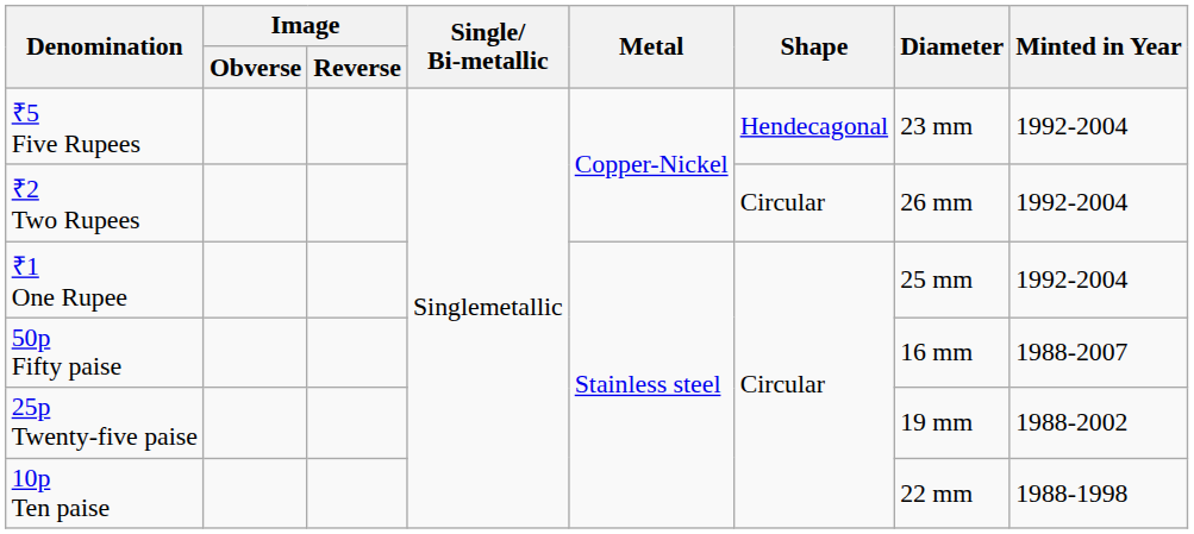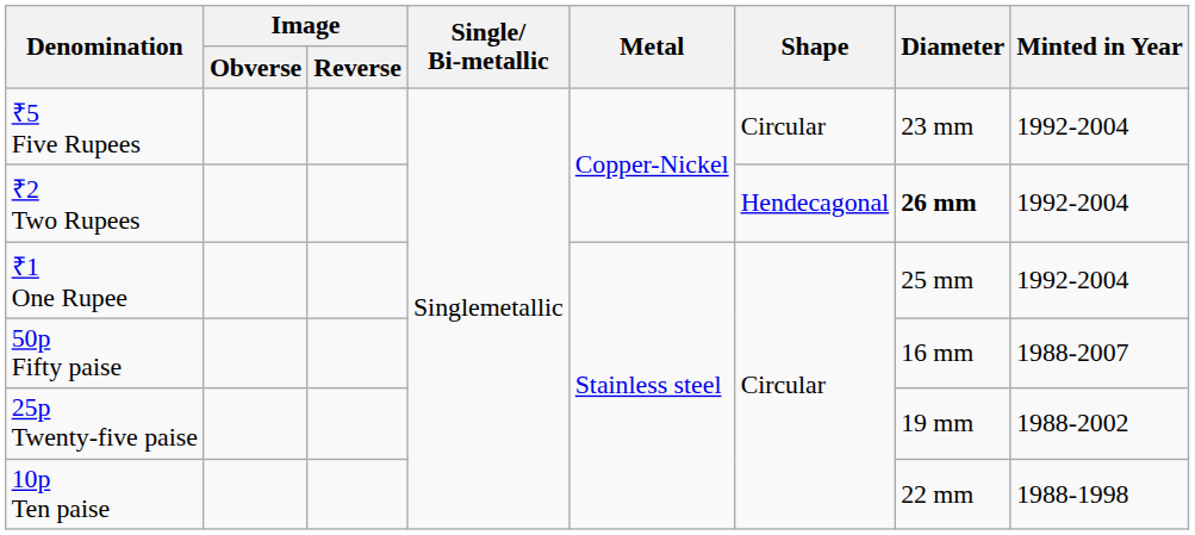 <table class="wikitable">
 <tr>
 <th rowspan="2">Denomination</th>
 <th colspan="2">Image</th>
 <th rowspan="2">Single/<br>Bi-metallic</th>
 <th rowspan="2">Metal</th>
 <th rowspan="2">Shape</th>
 <th rowspan="2">Diameter</th>
 <th rowspan="2">Minted in Year</th>
 </tr>
 <tr>
 <th>Obverse</th>
 <th>Reverse</th>
 </tr>
 <tr>
 <td><a href='#'>₹5</a><br>Five Rupees</td>
 <td></td>
 <td></td>
 <td rowspan="6">Singlemetallic</td>
 <td rowspan="2" ><a href='#'>Copper-Nickel</a></td>
-<td><a href='#'>Hendecagonal</a></td>
+<td>Circular</td>
 <td>23 mm</td>
 <td>1992-2004</td>
 </tr>
 <tr>
 <td><a href='#'>₹2</a><br>Two Rupees</td>
 <td></td>
 <td></td>
-<td>Circular</td>
-<td>26 mm</td>
+<td><a href='#'>Hendecagonal</a></td>
+<td><strong>26 mm</strong></td>
 <td>1992-2004</td>
 </tr>
 <tr>
 <td><a href='#'>₹1</a><br>One Rupee</td>
 <td></td>
 <td></td>
 <td rowspan="4" ><a href='#'>Stainless steel</a></td>
 <td rowspan="4">Circular</td>
 <td>25 mm</td>
 <td>1992-2004</td>
 </tr>
 <tr>
 <td><a href='#'>50p</a><br>Fifty paise</td>
 <td></td>
 <td></td>
 <td>16 mm</td>
 <td>1988-2007</td>
 </tr>
 <tr>
 <td><a href='#'>25p</a><br>Twenty-five paise</td>
 <td></td>
 <td></td>
 <td>19 mm</td>
 <td>1988-2002</td>
 </tr>
 <tr>
 <td><a href='#'>10p</a><br>Ten paise</td>
 <td></td>
 <td></td>
 <td>22 mm</td>
 <td>1988-1998</td>
 </tr>
 </table>
